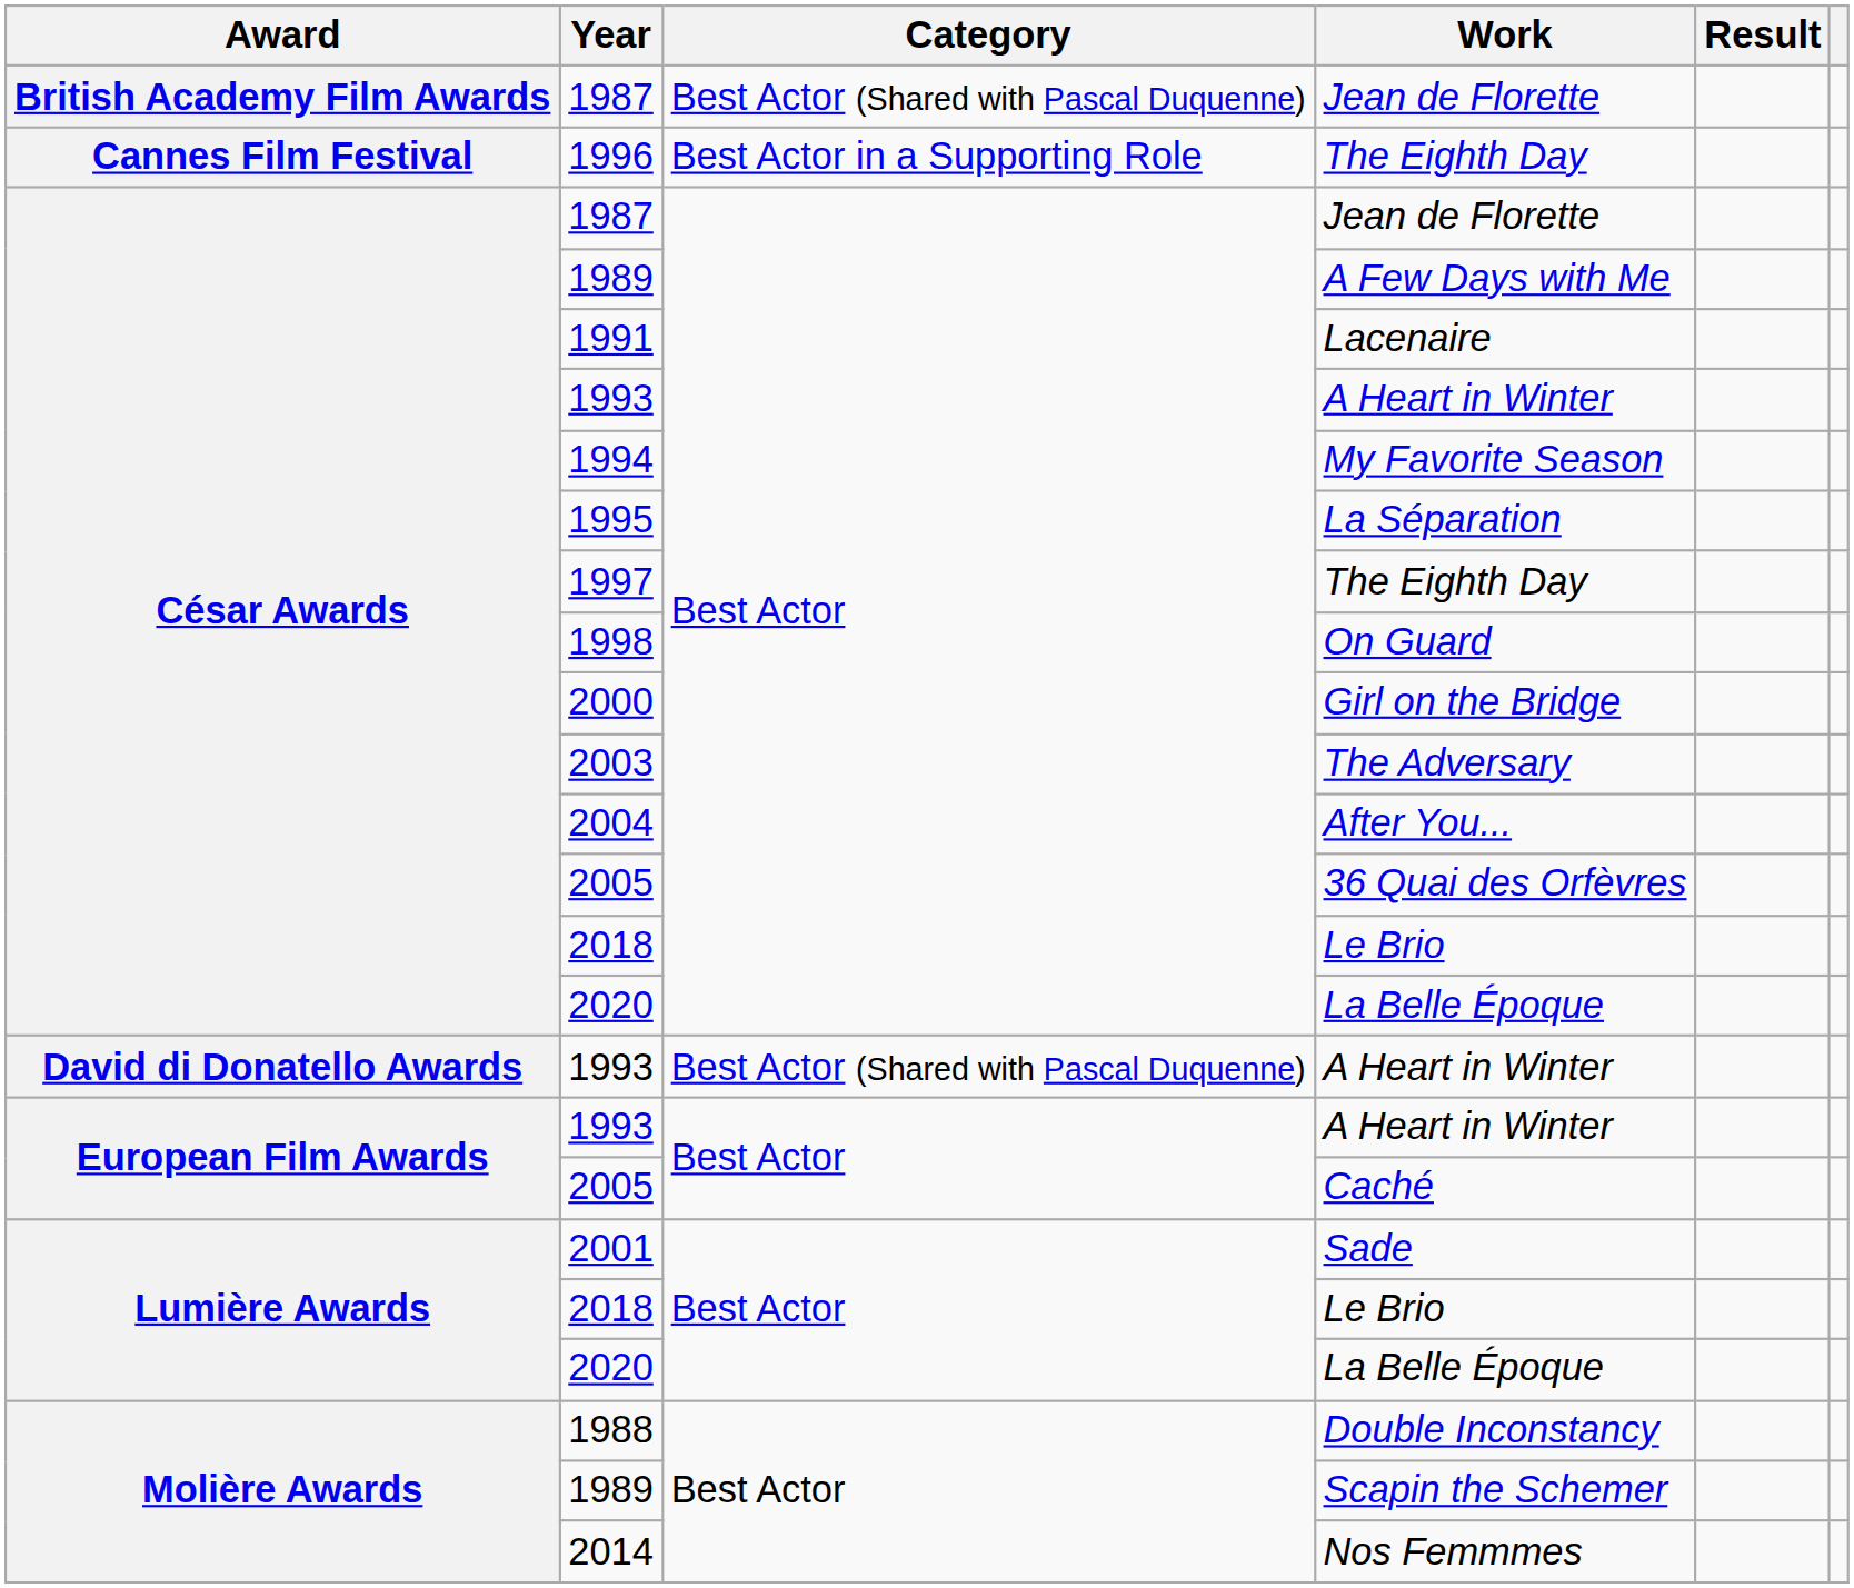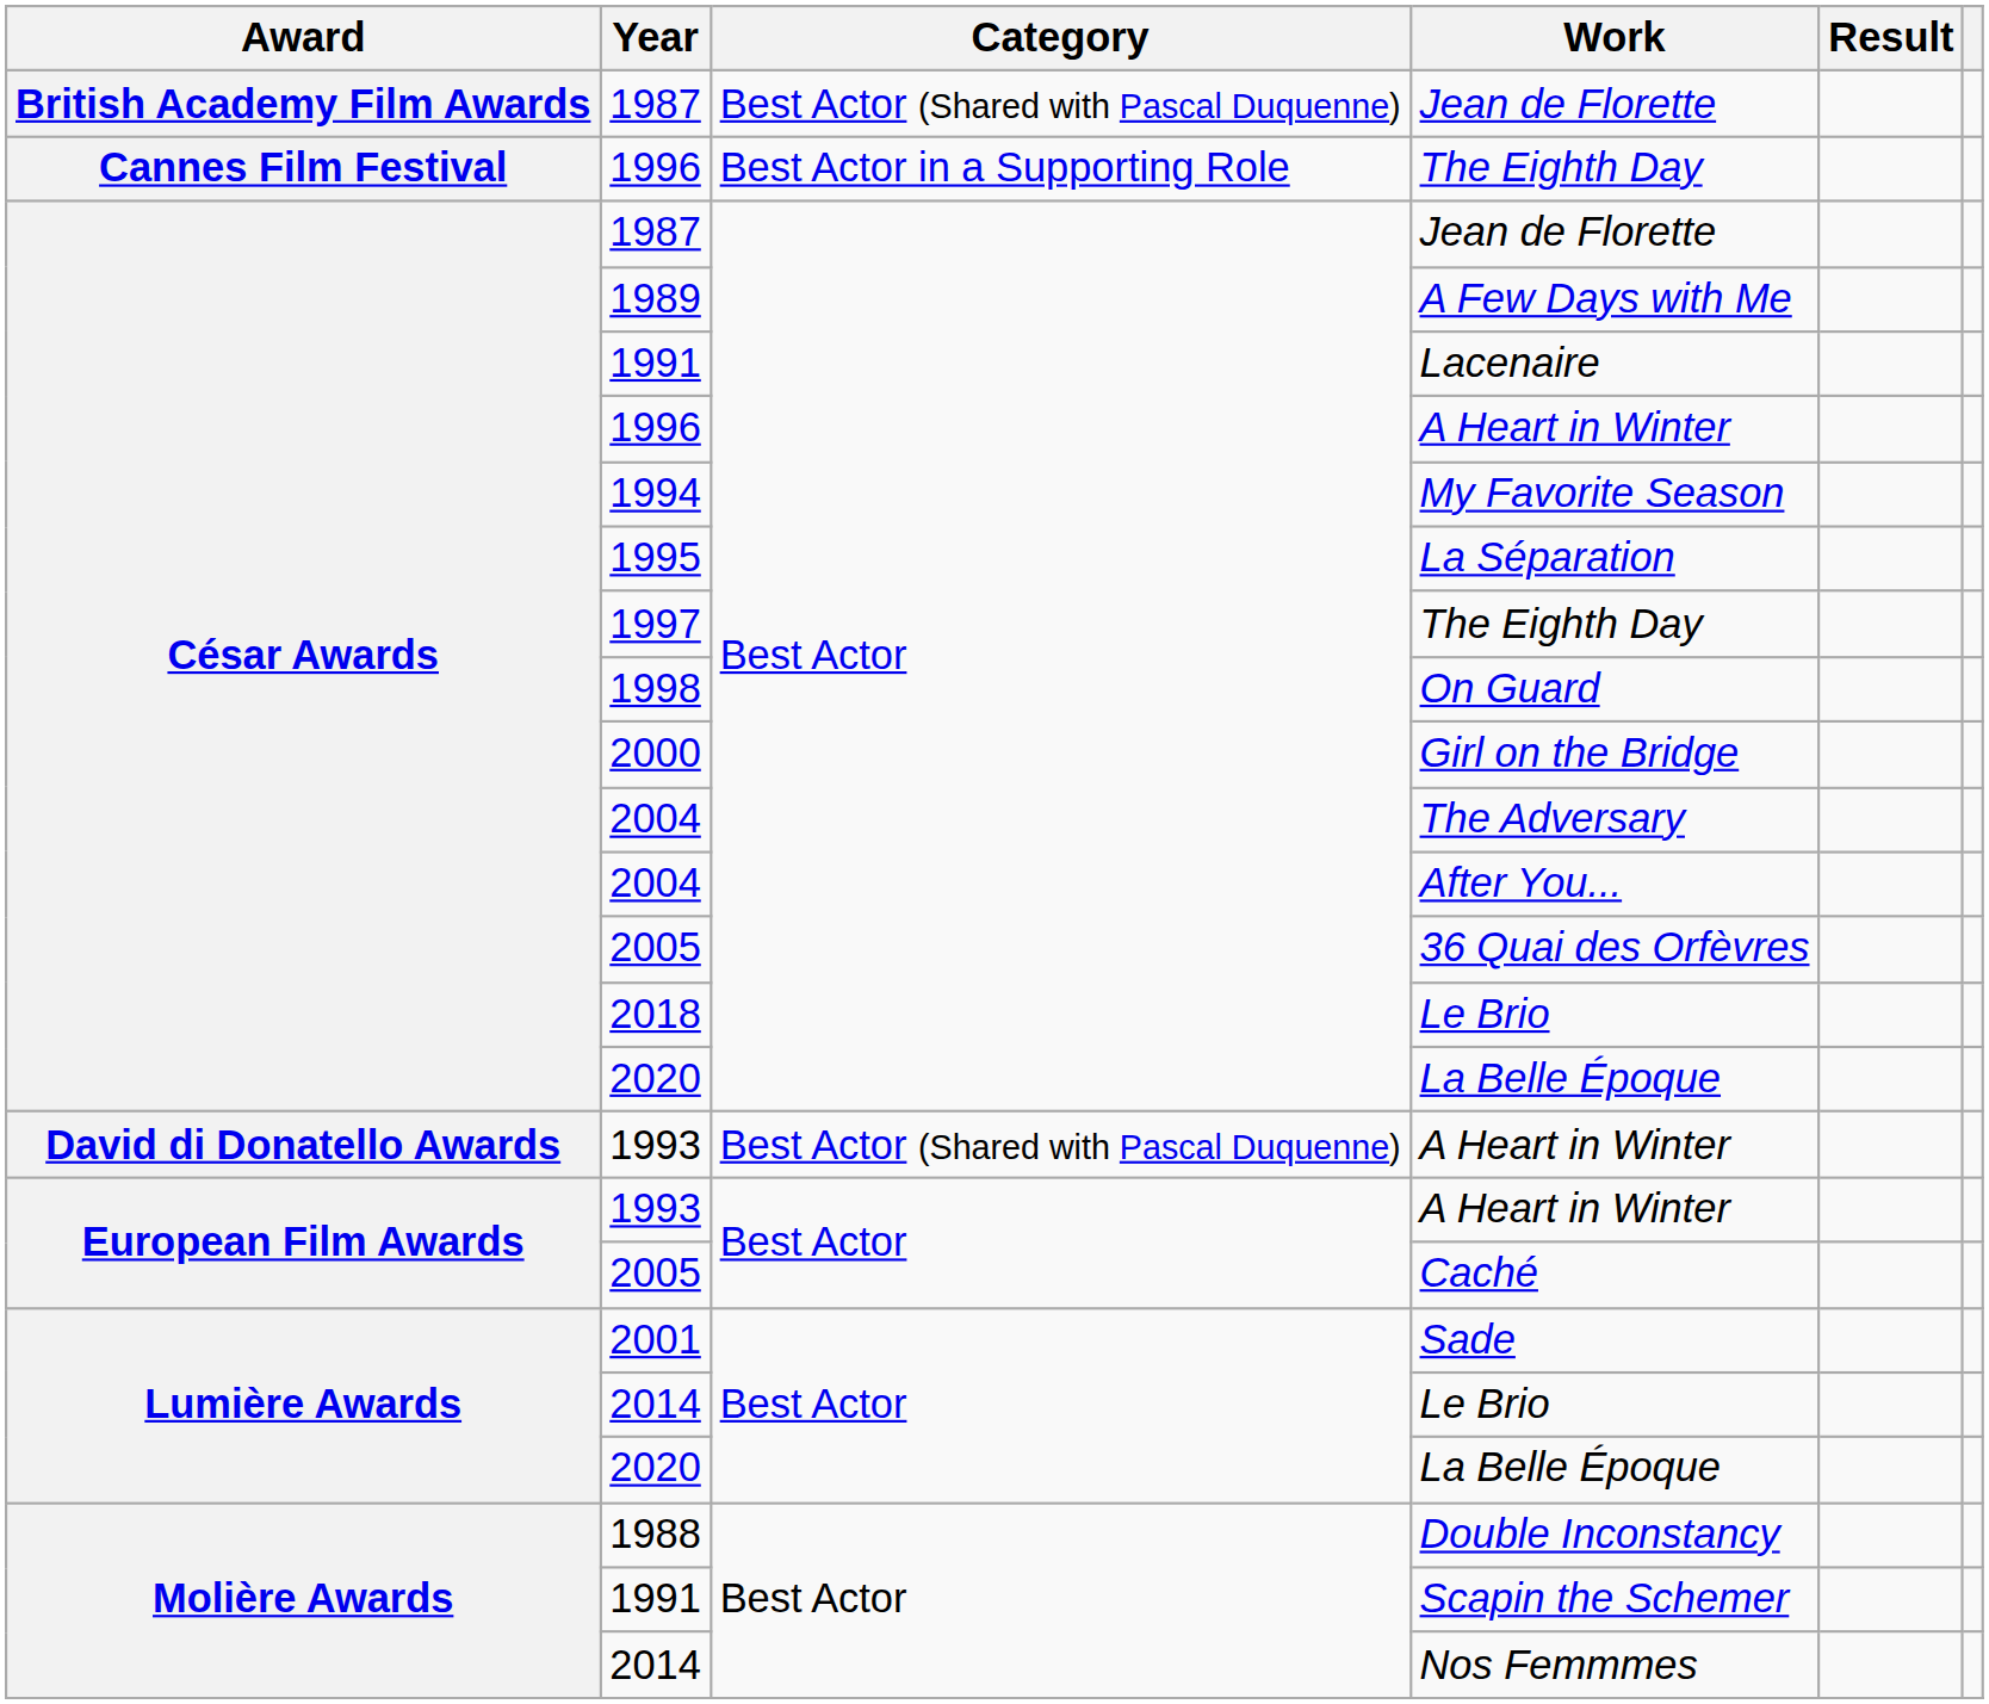 <table class="wikitable">
 <tr>
 <th>Award</th>
 <th>Year</th>
 <th>Category</th>
 <th>Work</th>
 <th>Result</th>
 <th class="unsortable"></th>
 </tr>
 <tr>
 <th scope="row" style="text-align:center;"><a href='#'>British Academy Film Awards</a></th>
 <td><a href='#'>1987</a></td>
 <td><a href='#'>Best Actor</a> <small>(Shared with <a href='#'>Pascal Duquenne</a>)</small></td>
 <td><em><a href='#'>Jean de Florette</a></em></td>
 <td></td>
 <td align="center"></td>
 </tr>
 <tr>
 <th scope="row" style="text-align:center;"><a href='#'>Cannes Film Festival</a></th>
 <td><a href='#'>1996</a></td>
 <td><a href='#'>Best Actor in a Supporting Role</a></td>
 <td><em><a href='#'>The Eighth Day</a></em></td>
 <td></td>
 <td align="center"></td>
 </tr>
 <tr>
 <th scope="row" style="text-align:center;" rowspan="14"><a href='#'>César Awards</a></th>
 <td><a href='#'>1987</a></td>
 <td rowspan="14"><a href='#'>Best Actor</a></td>
 <td><em>Jean de Florette</em></td>
 <td></td>
 <td align="center"></td>
 </tr>
 <tr>
 <td><a href='#'>1989</a></td>
 <td><em><a href='#'>A Few Days with Me</a></em></td>
 <td></td>
 <td align="center"></td>
 </tr>
 <tr>
 <td><a href='#'>1991</a></td>
 <td><em>Lacenaire</em></td>
 <td></td>
 <td align="center"></td>
 </tr>
 <tr>
-<td><a href='#'>1993</a></td>
+<td><a href='#'>1996</a></td>
 <td><em><a href='#'>A Heart in Winter</a></em></td>
 <td></td>
 <td align="center"></td>
 </tr>
 <tr>
 <td><a href='#'>1994</a></td>
 <td><em><a href='#'>My Favorite Season</a></em></td>
 <td></td>
 <td align="center"></td>
 </tr>
 <tr>
 <td><a href='#'>1995</a></td>
 <td><em><a href='#'>La Séparation</a></em></td>
 <td></td>
 <td align="center"></td>
 </tr>
 <tr>
 <td><a href='#'>1997</a></td>
 <td><em>The Eighth Day</em></td>
 <td></td>
 <td align="center"></td>
 </tr>
 <tr>
 <td><a href='#'>1998</a></td>
 <td><em><a href='#'>On Guard</a></em></td>
 <td></td>
 <td align="center"></td>
 </tr>
 <tr>
 <td><a href='#'>2000</a></td>
 <td><em><a href='#'>Girl on the Bridge</a></em></td>
 <td></td>
 <td align="center"></td>
 </tr>
 <tr>
-<td><a href='#'>2003</a></td>
+<td><a href='#'>2004</a></td>
 <td><em><a href='#'>The Adversary</a></em></td>
 <td></td>
 <td align="center"></td>
 </tr>
 <tr>
 <td><a href='#'>2004</a></td>
 <td><em><a href='#'>After You...</a></em></td>
 <td></td>
 <td align="center"></td>
 </tr>
 <tr>
 <td><a href='#'>2005</a></td>
 <td><em><a href='#'>36 Quai des Orfèvres</a></em></td>
 <td></td>
 <td align="center"></td>
 </tr>
 <tr>
 <td><a href='#'>2018</a></td>
 <td><em><a href='#'>Le Brio</a></em></td>
 <td></td>
 <td align="center"></td>
 </tr>
 <tr>
 <td><a href='#'>2020</a></td>
 <td><em><a href='#'>La Belle Époque</a></em></td>
 <td></td>
 <td align="center"></td>
 </tr>
 <tr>
 <th scope="row" style="text-align:center;"><a href='#'>David di Donatello Awards</a></th>
 <td>1993</td>
 <td><a href='#'>Best Actor</a> <small>(Shared with <a href='#'>Pascal Duquenne</a>)</small></td>
 <td><em>A Heart in Winter</em></td>
 <td></td>
 <td align="center"></td>
 </tr>
 <tr>
 <th scope="row" style="text-align:center;" rowspan="2"><a href='#'>European Film Awards</a></th>
 <td><a href='#'>1993</a></td>
 <td rowspan="2"><a href='#'>Best Actor</a></td>
 <td><em>A Heart in Winter</em></td>
 <td></td>
 <td align="center"></td>
 </tr>
 <tr>
 <td><a href='#'>2005</a></td>
 <td><em><a href='#'>Caché</a></em></td>
 <td></td>
 <td align="center"></td>
 </tr>
 <tr>
 <th scope="row" style="text-align:center;" rowspan="3"><a href='#'>Lumière Awards</a></th>
 <td><a href='#'>2001</a></td>
 <td rowspan="3"><a href='#'>Best Actor</a></td>
 <td><em><a href='#'>Sade</a></em></td>
 <td></td>
 <td align="center"></td>
 </tr>
 <tr>
-<td><a href='#'>2018</a></td>
+<td><a href='#'>2014</a></td>
 <td><em>Le Brio</em></td>
 <td></td>
 <td align="center"></td>
 </tr>
 <tr>
 <td><a href='#'>2020</a></td>
 <td><em>La Belle Époque</em></td>
 <td></td>
 <td align="center"></td>
 </tr>
 <tr>
 <th scope="row" style="text-align:center;" rowspan="3"><a href='#'>Molière Awards</a></th>
 <td>1988</td>
 <td rowspan="3">Best Actor</td>
 <td><em><a href='#'>Double Inconstancy</a></em></td>
 <td></td>
 <td align="center"></td>
 </tr>
 <tr>
-<td>1989</td>
+<td>1991</td>
 <td><em><a href='#'>Scapin the Schemer</a></em></td>
 <td></td>
 <td align="center"></td>
 </tr>
 <tr>
 <td>2014</td>
 <td><em>Nos Femmmes</em></td>
 <td></td>
 <td align="center"></td>
 </tr>
 <tr>
 </tr>
 </table>
